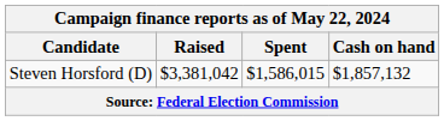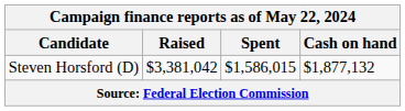 <table class="wikitable sortable">
 <tr>
 <th colspan=4>Campaign finance reports as of May 22, 2024</th>
 </tr>
 <tr style="text-align:center;">
 <th>Candidate</th>
 <th>Raised</th>
 <th>Spent</th>
 <th>Cash on hand</th>
 </tr>
 <tr>
 <td>Steven Horsford (D)</td>
 <td>$3,381,042</td>
 <td>$1,586,015</td>
-<td>$1,857,132</td>
+<td>$1,877,132</td>
 </tr>
 <tr>
 <th colspan="4"><small>Source: <a href='#'>Federal Election Commission</a></small></th>
 </tr>
 </table>
